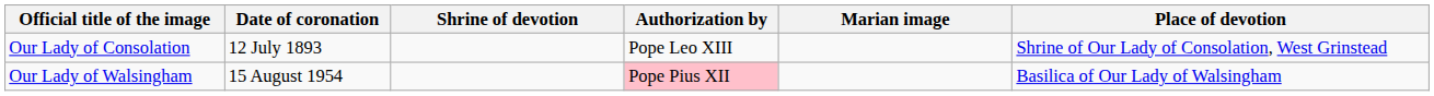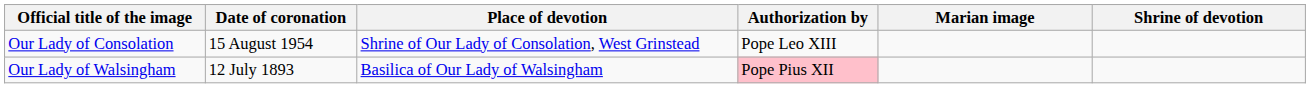 <table class="wikitable sortable" width="100%">
 <tr>
 <th>Official title of the image</th>
 <th data-sort-type="date">Date of coronation</th>
-<th width=200px class=unsortable>Shrine of devotion</th>
+<th>Place of devotion</th>
 <th>Authorization by</th>
 <th width=200px class=unsortable>Marian image</th>
-<th>Place of devotion</th>
+<th width=200px class=unsortable>Shrine of devotion</th>
 </tr>
 <tr>
 <td><a href='#'>Our Lady of Consolation</a></td>
-<td>12 July 1893</td>
-<td></td>
+<td>15 August 1954</td>
+<td><a href='#'>Shrine of Our Lady of Consolation</a>, <a href='#'>West Grinstead</a></td>
 <td>Pope Leo XIII</td>
 <td></td>
-<td><a href='#'>Shrine of Our Lady of Consolation</a>, <a href='#'>West Grinstead</a></td>
+<td></td>
 </tr>
 <tr>
 <td><a href='#'>Our Lady of Walsingham</a></td>
-<td>15 August 1954</td>
-<td></td>
+<td>12 July 1893</td>
+<td><a href='#'>Basilica of Our Lady of Walsingham</a></td>
 <td style="background: pink;">Pope Pius XII</td>
 <td></td>
-<td><a href='#'>Basilica of Our Lady of Walsingham</a></td>
+<td></td>
 </tr>
 </table>
